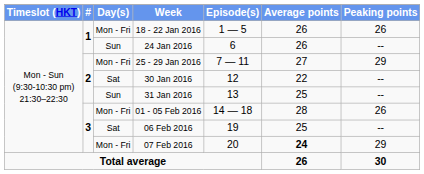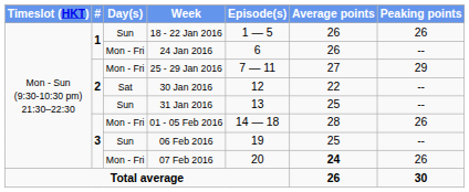 <table class="wikitable" style="text-align:center;">
 <tr style="background:cornflowerblue; color:white" align="center">
 </tr>
 <tr>
 <th style="background:cornflowerblue; color:white" align="center">Timeslot (<a href='#'>HKT</a>)</th>
 <th style="background:cornflowerblue; color:white" align="center">#</th>
 <th style="background:cornflowerblue; color:white" align="center">Day(s)</th>
 <th style="background:cornflowerblue; color:white" align="center">Week</th>
 <th style="background:cornflowerblue; color:white" align="center">Episode(s)</th>
 <th style="background:cornflowerblue; color:white" align="center">Average points</th>
 <th style="background:cornflowerblue; color:white" align="center">Peaking points</th>
 </tr>
 <tr>
 <td rowspan="8"><small>Mon - Sun<br>(9:30-10:30 pm)<br>21:30–22:30</small></td>
 <td rowspan="2"><strong>1</strong></td>
-<td><small>Mon - Fri</small></td>
+<td><small>Sun</small></td>
 <td><small>18 - 22 Jan 2016</small></td>
 <td>1 — 5</td>
 <td>26</td>
 <td>26</td>
 </tr>
 <tr>
-<td><small>Sun</small></td>
+<td><small>Mon - Fri</small></td>
 <td><small>24 Jan 2016</small></td>
 <td>6</td>
 <td>26</td>
 <td>--</td>
 </tr>
 <tr>
 <td rowspan="3"><strong>2</strong></td>
 <td><small>Mon - Fri</small></td>
 <td><small>25 - 29 Jan 2016</small></td>
 <td>7 — 11</td>
 <td>27</td>
 <td>29</td>
 </tr>
 <tr>
 <td><small>Sat</small></td>
 <td><small>30 Jan 2016</small></td>
 <td>12</td>
 <td>22</td>
 <td>--</td>
 </tr>
 <tr>
 <td><small>Sun</small></td>
 <td><small>31 Jan 2016</small></td>
 <td>13</td>
 <td>25</td>
 <td>--</td>
 </tr>
 <tr>
 <td rowspan="3"><strong>3</strong></td>
 <td><small>Mon - Fri</small></td>
 <td><small>01 - 05 Feb 2016</small></td>
 <td>14 — 18</td>
 <td>28</td>
 <td>26</td>
 </tr>
 <tr>
-<td><small>Sat</small></td>
+<td><small>Sun</small></td>
 <td><small>06 Feb 2016</small></td>
 <td>19</td>
 <td>25</td>
 <td>--</td>
 </tr>
 <tr>
 <td><small>Mon - Fri</small></td>
 <td><small>07 Feb 2016</small></td>
 <td>20</td>
 <td><strong>24</strong></td>
-<td>29</td>
+<td>26</td>
 </tr>
 <tr>
 <td colspan="5"><strong>Total average</strong></td>
 <td><strong>26 </strong></td>
 <td><strong>30 </strong></td>
 </tr>
 </table>
